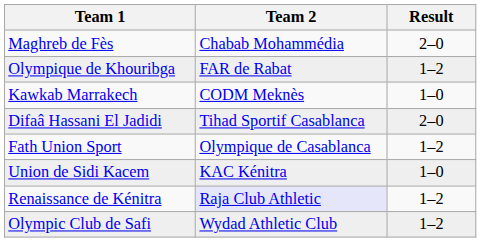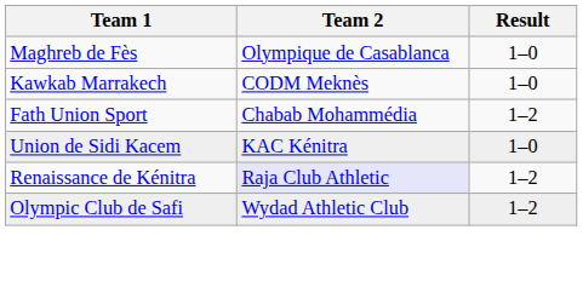 <table class="wikitable">
 <tr>
 <th width="180">Team 1</th>
 <th width="180">Team 2</th>
 <th width="80">Result</th>
 </tr>
 <tr>
 <td><a href='#'>Maghreb de Fès</a></td>
-<td><a href='#'>Chabab Mohammédia</a></td>
-<td align="center">2–0</td>
-</tr>
-<tr style="background:#EFEFEF">
-<td><a href='#'>Olympique de Khouribga</a></td>
-<td><a href='#'>FAR de Rabat</a></td>
-<td align="center">1–2</td>
+<td><a href='#'>Olympique de Casablanca</a></td>
+<td align="center">1–0</td>
 </tr>
 <tr>
 <td><a href='#'>Kawkab Marrakech</a></td>
 <td><a href='#'>CODM Meknès</a></td>
 <td align="center">1–0</td>
 </tr>
-<tr style="background:#EFEFEF">
-<td><a href='#'>Difaâ Hassani El Jadidi</a></td>
-<td><a href='#'>Tihad Sportif Casablanca</a></td>
-<td align="center">2–0</td>
-</tr>
 <tr>
 <td><a href='#'>Fath Union Sport</a></td>
-<td><a href='#'>Olympique de Casablanca</a></td>
+<td><a href='#'>Chabab Mohammédia</a></td>
 <td align="center">1–2</td>
 </tr>
 <tr style="background:#EFEFEF">
 <td><a href='#'>Union de Sidi Kacem</a></td>
 <td><a href='#'>KAC Kénitra</a></td>
 <td align="center">1–0</td>
 </tr>
 <tr>
 <td><a href='#'>Renaissance de Kénitra</a></td>
 <td style="background: lavender;"><a href='#'>Raja Club Athletic</a></td>
 <td align="center">1–2</td>
 </tr>
 <tr style="background:#EFEFEF">
 <td><a href='#'>Olympic Club de Safi</a></td>
 <td><a href='#'>Wydad Athletic Club</a></td>
 <td align="center">1–2</td>
 </tr>
 </table>
